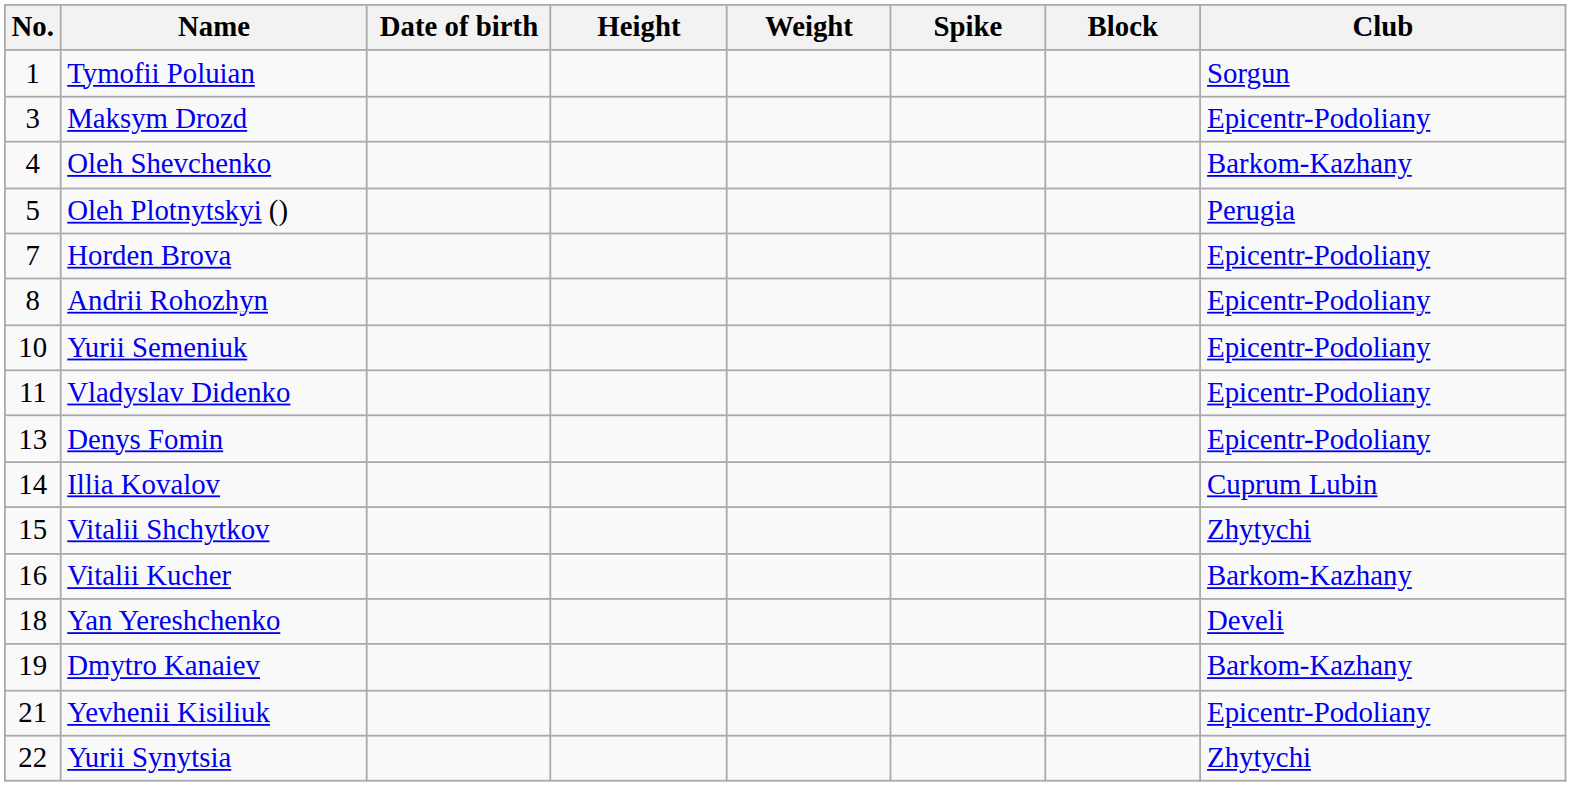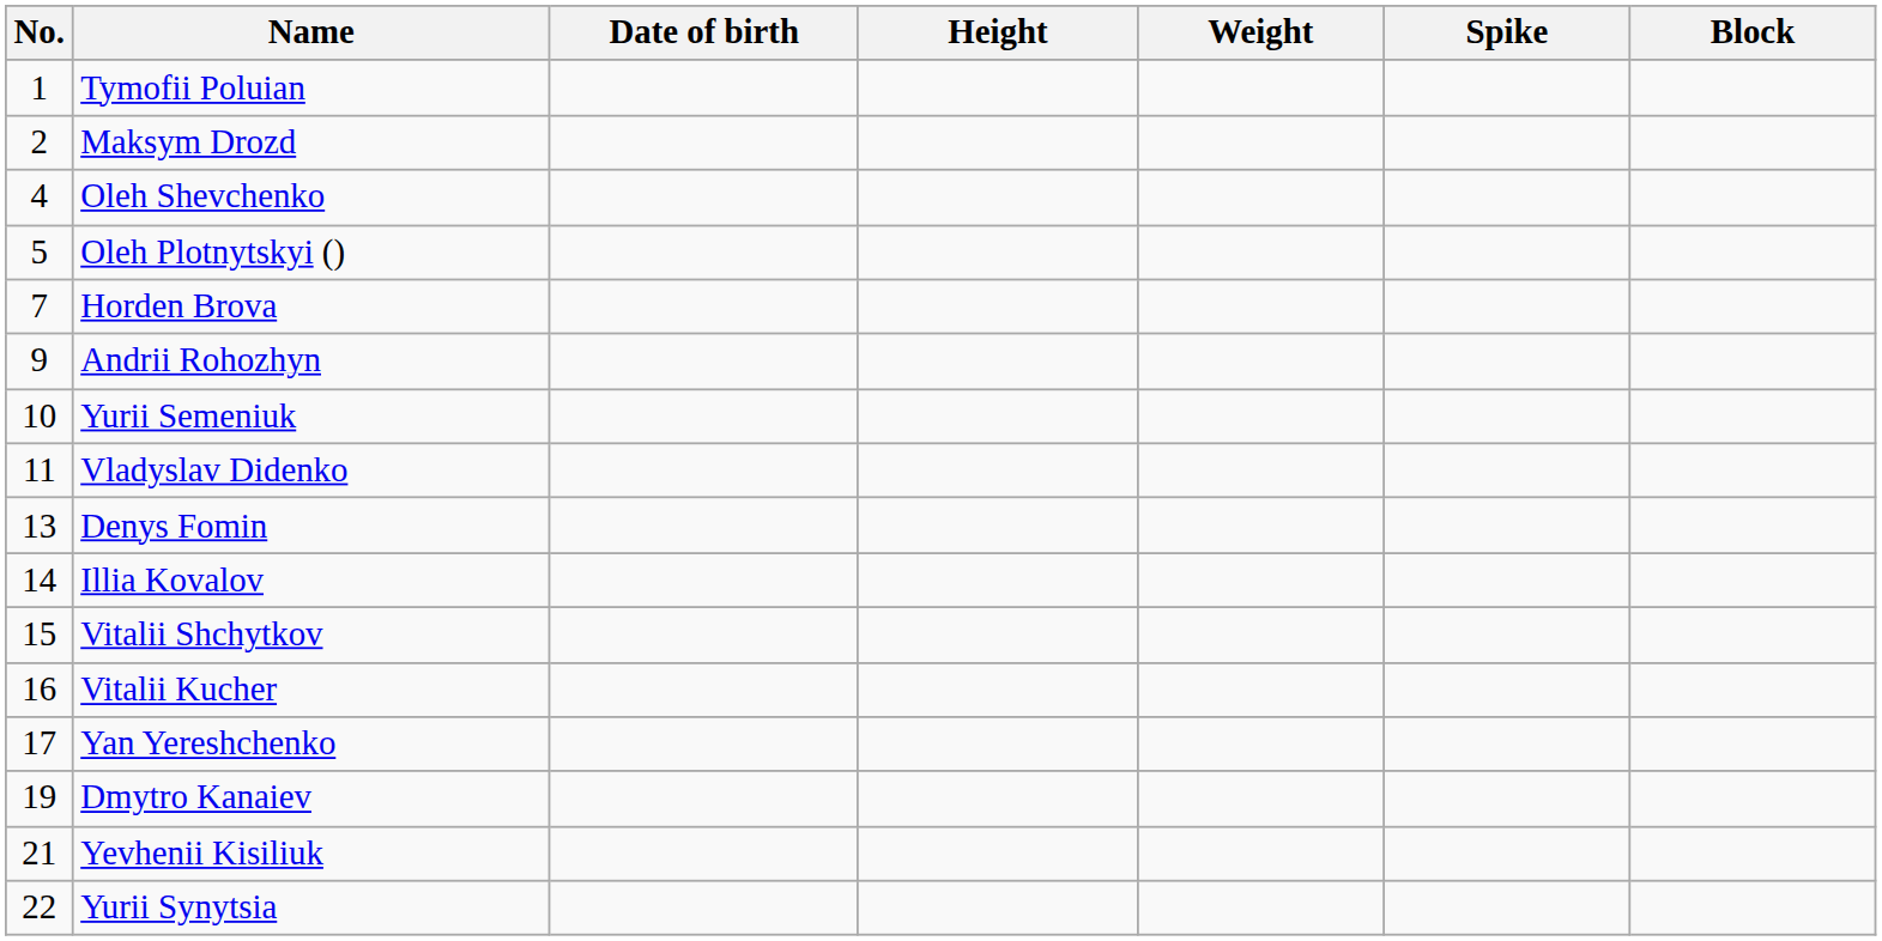 <table class="wikitable sortable" style="font-size:100%; text-align:center;">
 <tr>
 <th>No.</th>
 <th style="width:14em">Name</th>
 <th style="width:9em">Date of birth</th>
 <th style="width:8em">Height</th>
 <th style="width:7em">Weight</th>
 <th style="width:7em">Spike</th>
 <th style="width:7em">Block</th>
-<th style="width:19em">Club</th>
 </tr>
 <tr>
 <td>1</td>
 <td align=left><a href='#'>Tymofii Poluian</a></td>
 <td align=right></td>
 <td></td>
 <td></td>
 <td></td>
 <td></td>
-<td align=left> <a href='#'>Sorgun</a></td>
 </tr>
 <tr>
-<td>3</td>
+<td>2</td>
 <td align=left><a href='#'>Maksym Drozd</a></td>
 <td align=right></td>
 <td></td>
 <td></td>
 <td></td>
 <td></td>
-<td align=left> <a href='#'>Epicentr-Podoliany</a></td>
 </tr>
 <tr>
 <td>4</td>
 <td align=left><a href='#'>Oleh Shevchenko</a></td>
 <td align=right></td>
 <td></td>
 <td></td>
 <td></td>
 <td></td>
-<td align=left> <a href='#'>Barkom-Kazhany</a></td>
 </tr>
 <tr>
 <td>5</td>
 <td align=left><a href='#'>Oleh Plotnytskyi</a> ()</td>
 <td align=right></td>
 <td></td>
 <td></td>
 <td></td>
 <td></td>
-<td align=left> <a href='#'>Perugia</a></td>
 </tr>
 <tr>
 <td>7</td>
 <td align=left><a href='#'>Horden Brova</a></td>
 <td align=right></td>
 <td></td>
 <td></td>
 <td></td>
 <td></td>
-<td align=left> <a href='#'>Epicentr-Podoliany</a></td>
 </tr>
 <tr>
-<td>8</td>
+<td>9</td>
 <td align=left><a href='#'>Andrii Rohozhyn</a></td>
 <td align=right></td>
 <td></td>
 <td></td>
 <td></td>
 <td></td>
-<td align=left> <a href='#'>Epicentr-Podoliany</a></td>
 </tr>
 <tr>
 <td>10</td>
 <td align=left><a href='#'>Yurii Semeniuk</a></td>
 <td align=right></td>
 <td></td>
 <td></td>
 <td></td>
 <td></td>
-<td align=left> <a href='#'>Epicentr-Podoliany</a></td>
 </tr>
 <tr>
 <td>11</td>
 <td align=left><a href='#'>Vladyslav Didenko</a></td>
 <td align=right></td>
 <td></td>
 <td></td>
 <td></td>
 <td></td>
-<td align=left> <a href='#'>Epicentr-Podoliany</a></td>
 </tr>
 <tr>
 <td>13</td>
 <td align=left><a href='#'>Denys Fomin</a></td>
 <td align=right></td>
 <td></td>
 <td></td>
 <td></td>
 <td></td>
-<td align=left> <a href='#'>Epicentr-Podoliany</a></td>
 </tr>
 <tr>
 <td>14</td>
 <td align=left><a href='#'>Illia Kovalov</a></td>
 <td align=right></td>
 <td></td>
 <td></td>
 <td></td>
 <td></td>
-<td align=left> <a href='#'>Cuprum Lubin</a></td>
 </tr>
 <tr>
 <td>15</td>
 <td align=left><a href='#'>Vitalii Shchytkov</a></td>
 <td align=right></td>
 <td></td>
 <td></td>
 <td></td>
 <td></td>
-<td align=left> <a href='#'>Zhytychi</a></td>
 </tr>
 <tr>
 <td>16</td>
 <td align=left><a href='#'>Vitalii Kucher</a></td>
 <td align=right></td>
 <td></td>
 <td></td>
 <td></td>
 <td></td>
-<td align=left> <a href='#'>Barkom-Kazhany</a></td>
 </tr>
 <tr>
-<td>18</td>
+<td>17</td>
 <td align=left><a href='#'>Yan Yereshchenko</a></td>
 <td align=right></td>
 <td></td>
 <td></td>
 <td></td>
 <td></td>
-<td align=left> <a href='#'>Develi</a></td>
 </tr>
 <tr>
 <td>19</td>
 <td align=left><a href='#'>Dmytro Kanaiev</a></td>
 <td align=right></td>
 <td></td>
 <td></td>
 <td></td>
 <td></td>
-<td align=left> <a href='#'>Barkom-Kazhany</a></td>
 </tr>
 <tr>
 <td>21</td>
 <td align=left><a href='#'>Yevhenii Kisiliuk</a></td>
 <td align=right></td>
 <td></td>
 <td></td>
 <td></td>
 <td></td>
-<td align=left> <a href='#'>Epicentr-Podoliany</a></td>
 </tr>
 <tr>
 <td>22</td>
 <td align=left><a href='#'>Yurii Synytsia</a></td>
 <td align=right></td>
 <td></td>
 <td></td>
 <td></td>
 <td></td>
-<td align=left> <a href='#'>Zhytychi</a></td>
 </tr>
 </table>
